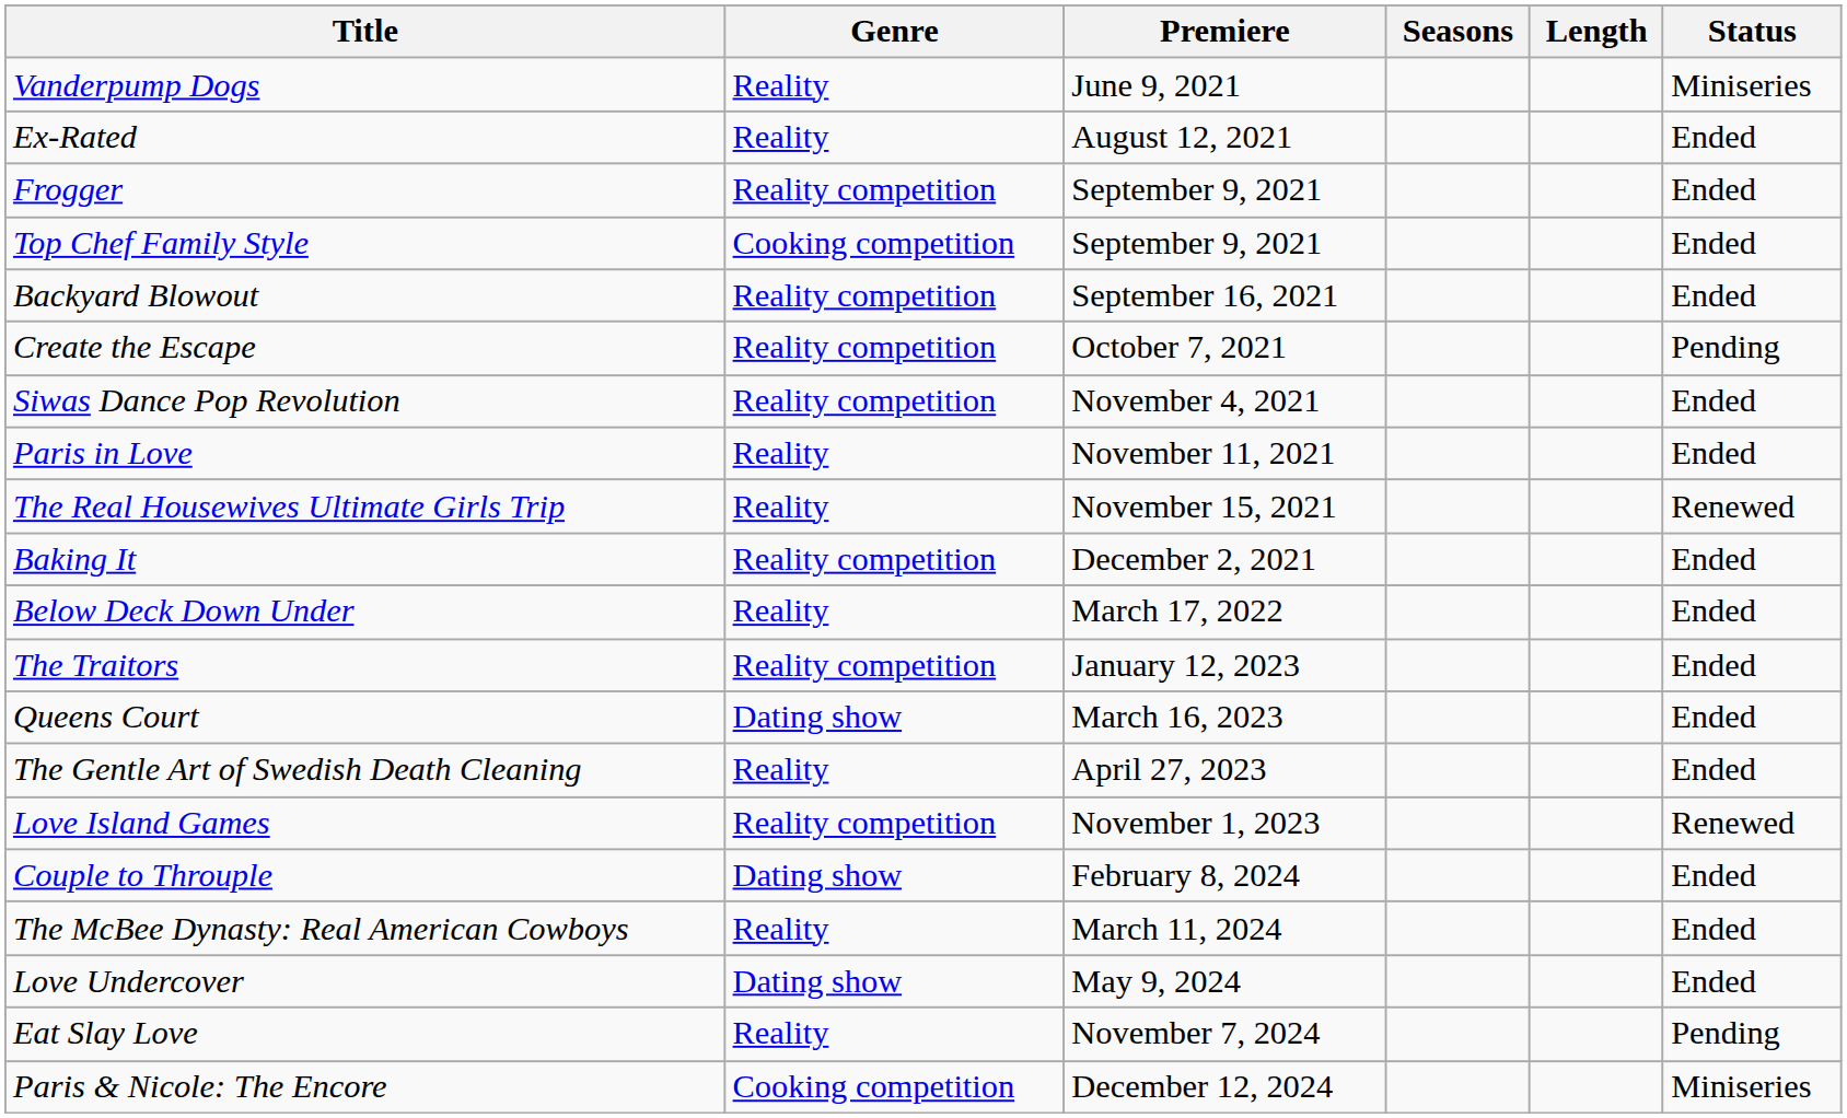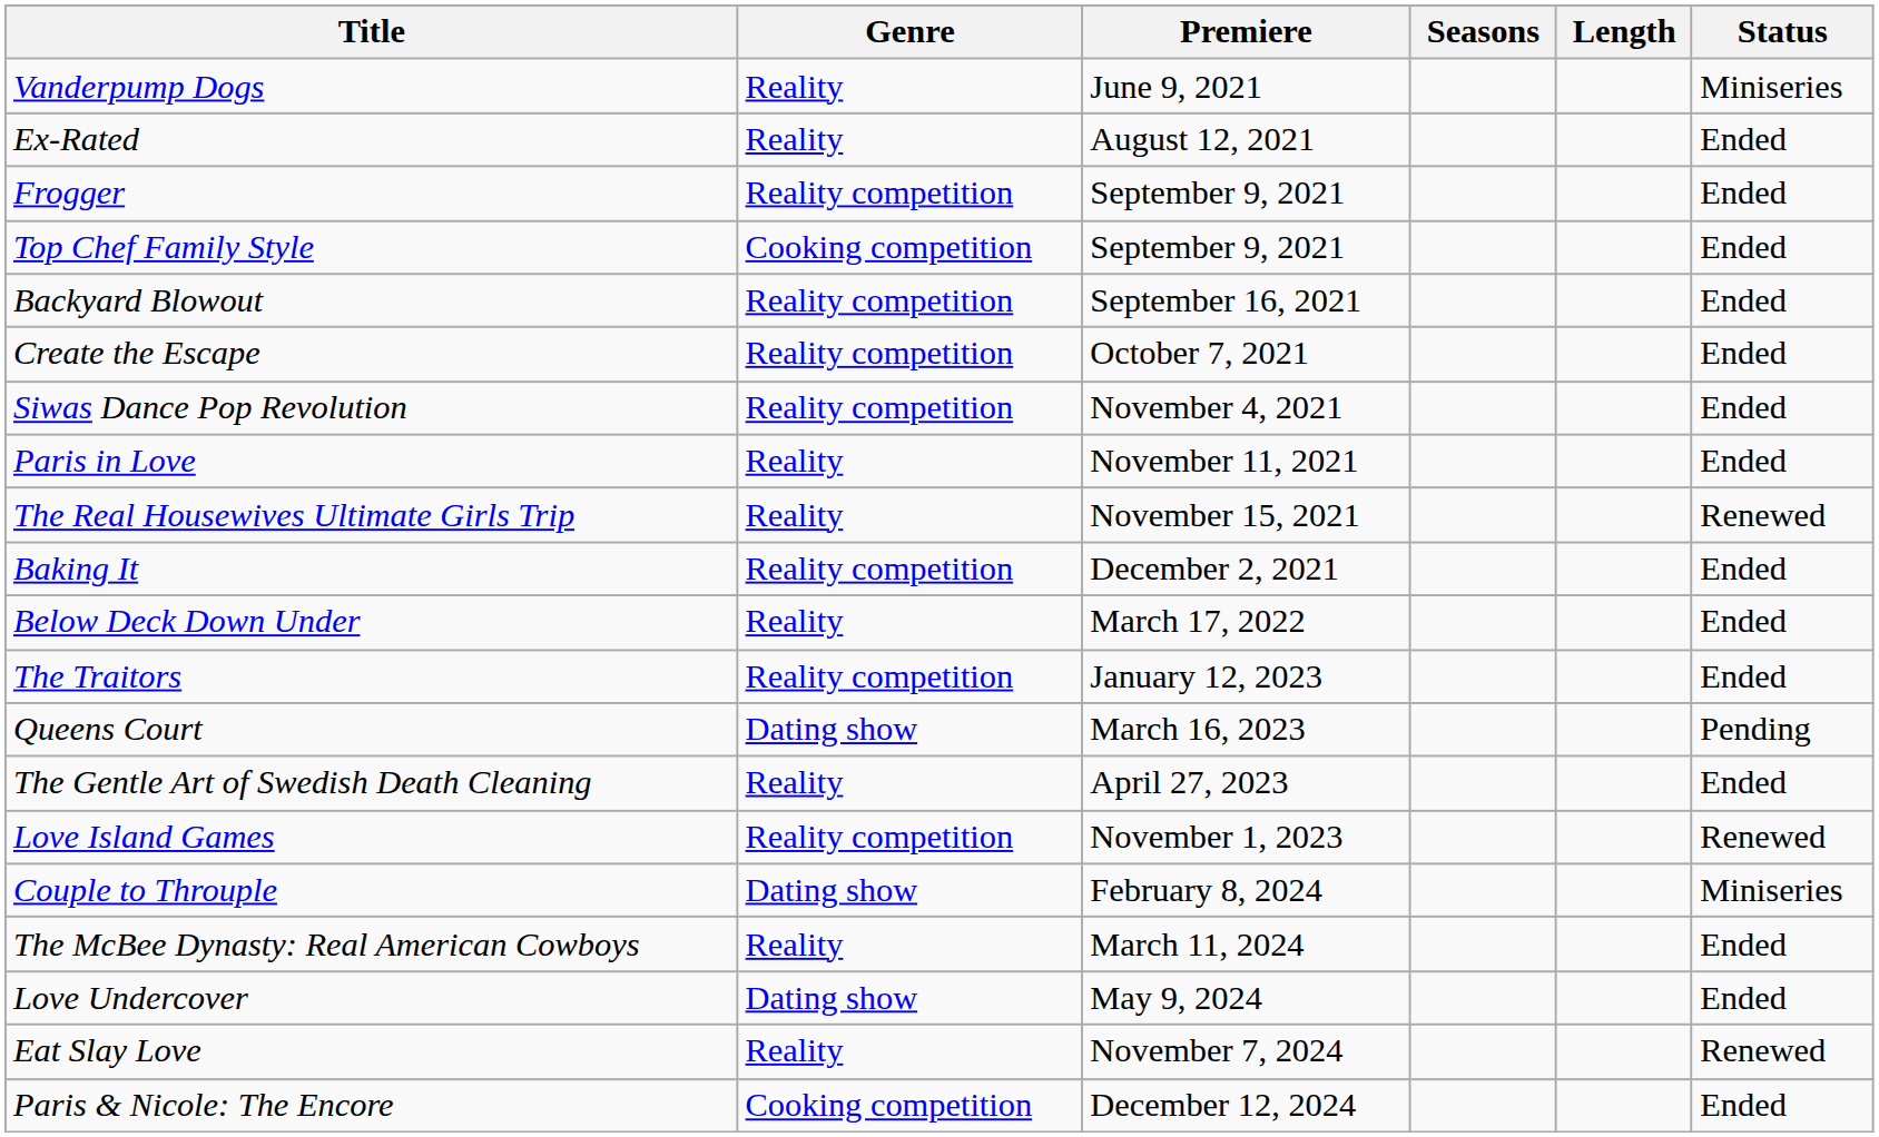 <table class="wikitable sortable" style="width:100%;">
 <tr>
 <th>Title</th>
 <th>Genre</th>
 <th>Premiere</th>
 <th>Seasons</th>
 <th>Length</th>
 <th>Status</th>
 </tr>
 <tr>
 <td><em><a href='#'>Vanderpump Dogs</a></em></td>
 <td><a href='#'>Reality</a></td>
 <td>June 9, 2021</td>
 <td></td>
 <td></td>
 <td>Miniseries</td>
 </tr>
 <tr>
 <td><em>Ex-Rated</em></td>
 <td><a href='#'>Reality</a></td>
 <td>August 12, 2021</td>
 <td></td>
 <td></td>
 <td>Ended</td>
 </tr>
 <tr>
 <td><em><a href='#'>Frogger</a></em></td>
 <td><a href='#'>Reality competition</a></td>
 <td>September 9, 2021</td>
 <td></td>
 <td></td>
 <td>Ended</td>
 </tr>
 <tr>
 <td><em><a href='#'>Top Chef Family Style</a></em></td>
 <td><a href='#'>Cooking competition</a></td>
 <td>September 9, 2021</td>
 <td></td>
 <td></td>
 <td>Ended</td>
 </tr>
 <tr>
 <td><em>Backyard Blowout</em></td>
 <td><a href='#'>Reality competition</a></td>
 <td>September 16, 2021</td>
 <td></td>
 <td></td>
 <td>Ended</td>
 </tr>
 <tr>
 <td><em>Create the Escape</em></td>
 <td><a href='#'>Reality competition</a></td>
 <td>October 7, 2021</td>
 <td></td>
 <td></td>
-<td>Pending</td>
+<td>Ended</td>
 </tr>
 <tr>
 <td><em><a href='#'>Siwas</a> Dance Pop Revolution</em></td>
 <td><a href='#'>Reality competition</a></td>
 <td>November 4, 2021</td>
 <td></td>
 <td></td>
 <td>Ended</td>
 </tr>
 <tr>
 <td><em><a href='#'>Paris in Love</a></em></td>
 <td><a href='#'>Reality</a></td>
 <td>November 11, 2021</td>
 <td></td>
 <td></td>
 <td>Ended</td>
 </tr>
 <tr>
 <td><em><a href='#'>The Real Housewives Ultimate Girls Trip</a></em></td>
 <td><a href='#'>Reality</a></td>
 <td>November 15, 2021</td>
 <td></td>
 <td></td>
 <td>Renewed</td>
 </tr>
 <tr>
 <td><em><a href='#'>Baking It</a></em></td>
 <td><a href='#'>Reality competition</a></td>
 <td>December 2, 2021</td>
 <td></td>
 <td></td>
 <td>Ended</td>
 </tr>
 <tr>
 <td><em><a href='#'>Below Deck Down Under</a></em></td>
 <td><a href='#'>Reality</a></td>
 <td>March 17, 2022</td>
 <td></td>
 <td></td>
 <td>Ended</td>
 </tr>
 <tr>
 <td><em><a href='#'>The Traitors</a></em></td>
 <td><a href='#'>Reality competition</a></td>
 <td>January 12, 2023</td>
 <td></td>
 <td></td>
 <td>Ended</td>
 </tr>
 <tr>
 <td><em>Queens Court</em></td>
 <td><a href='#'>Dating show</a></td>
 <td>March 16, 2023</td>
 <td></td>
 <td></td>
-<td>Ended</td>
+<td>Pending</td>
 </tr>
 <tr>
 <td><em>The Gentle Art of Swedish Death Cleaning</em></td>
 <td><a href='#'>Reality</a></td>
 <td>April 27, 2023</td>
 <td></td>
 <td></td>
 <td>Ended</td>
 </tr>
 <tr>
 <td><em><a href='#'>Love Island Games</a></em></td>
 <td><a href='#'>Reality competition</a></td>
 <td>November 1, 2023</td>
 <td></td>
 <td></td>
 <td>Renewed</td>
 </tr>
 <tr>
 <td><em><a href='#'>Couple to Throuple</a></em></td>
 <td><a href='#'>Dating show</a></td>
 <td>February 8, 2024</td>
 <td></td>
 <td></td>
-<td>Ended</td>
+<td>Miniseries</td>
 </tr>
 <tr>
 <td><em>The McBee Dynasty: Real American Cowboys</em></td>
 <td><a href='#'>Reality</a></td>
 <td>March 11, 2024</td>
 <td></td>
 <td></td>
 <td>Ended</td>
 </tr>
 <tr>
 <td><em>Love Undercover</em></td>
 <td><a href='#'>Dating show</a></td>
 <td>May 9, 2024</td>
 <td></td>
 <td></td>
 <td>Ended</td>
 </tr>
 <tr>
 <td><em>Eat Slay Love</em></td>
 <td><a href='#'>Reality</a></td>
 <td>November 7, 2024</td>
 <td></td>
 <td></td>
-<td>Pending</td>
+<td>Renewed</td>
 </tr>
 <tr>
 <td><em>Paris & Nicole: The Encore</em></td>
 <td><a href='#'>Cooking competition</a></td>
 <td>December 12, 2024</td>
 <td></td>
 <td></td>
-<td>Miniseries</td>
+<td>Ended</td>
 </tr>
 <tr>
 </tr>
 </table>
